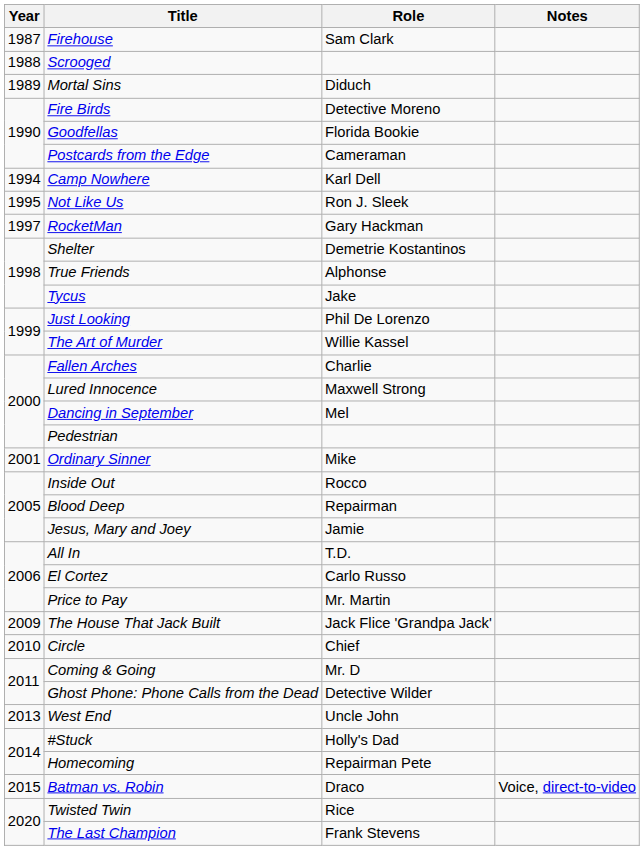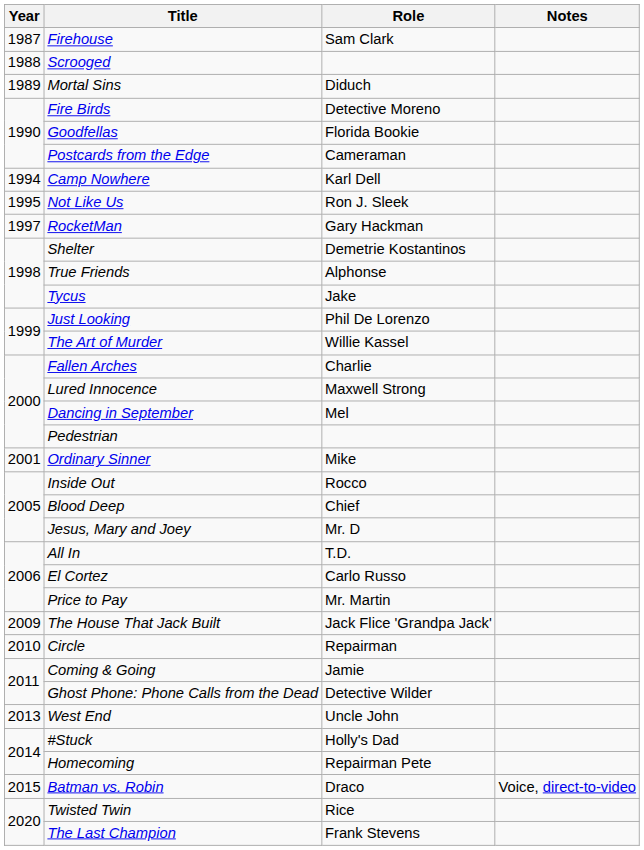 <table class="wikitable sortable plainrowheaders" style="white-space:nowrap">
 <tr>
 <th>Year</th>
 <th>Title</th>
 <th>Role</th>
 <th>Notes</th>
 </tr>
 <tr>
 <td>1987</td>
 <td><em><a href='#'>Firehouse</a></em></td>
 <td>Sam Clark</td>
 <td></td>
 </tr>
 <tr>
 <td>1988</td>
 <td><em><a href='#'>Scrooged</a></em></td>
 <td></td>
 <td></td>
 </tr>
 <tr>
 <td>1989</td>
 <td><em>Mortal Sins</em></td>
 <td>Diduch</td>
 <td></td>
 </tr>
 <tr>
 <td rowspan="3">1990</td>
 <td><em><a href='#'>Fire Birds</a></em></td>
 <td>Detective Moreno</td>
 <td></td>
 </tr>
 <tr>
 <td><em><a href='#'>Goodfellas</a></em></td>
 <td>Florida Bookie</td>
 <td></td>
 </tr>
 <tr>
 <td><em><a href='#'>Postcards from the Edge</a></em></td>
 <td>Cameraman</td>
 <td></td>
 </tr>
 <tr>
 <td>1994</td>
 <td><em><a href='#'>Camp Nowhere</a></em></td>
 <td>Karl Dell</td>
 <td></td>
 </tr>
 <tr>
 <td>1995</td>
 <td><em><a href='#'>Not Like Us</a></em></td>
 <td>Ron J. Sleek</td>
 <td></td>
 </tr>
 <tr>
 <td>1997</td>
 <td><em><a href='#'>RocketMan</a></em></td>
 <td>Gary Hackman</td>
 <td></td>
 </tr>
 <tr>
 <td rowspan="3">1998</td>
 <td><em>Shelter</em></td>
 <td>Demetrie Kostantinos</td>
 <td></td>
 </tr>
 <tr>
 <td><em>True Friends</em></td>
 <td>Alphonse</td>
 <td></td>
 </tr>
 <tr>
 <td><em><a href='#'>Tycus</a></em></td>
 <td>Jake</td>
 <td></td>
 </tr>
 <tr>
 <td rowspan="2">1999</td>
 <td><em><a href='#'>Just Looking</a></em></td>
 <td>Phil De Lorenzo</td>
 <td></td>
 </tr>
 <tr>
 <td><em><a href='#'>The Art of Murder</a></em></td>
 <td>Willie Kassel</td>
 <td></td>
 </tr>
 <tr>
 <td rowspan="4">2000</td>
 <td><em><a href='#'>Fallen Arches</a></em></td>
 <td>Charlie</td>
 <td></td>
 </tr>
 <tr>
 <td><em>Lured Innocence</em></td>
 <td>Maxwell Strong</td>
 <td></td>
 </tr>
 <tr>
 <td><em><a href='#'>Dancing in September</a></em></td>
 <td>Mel</td>
 <td></td>
 </tr>
 <tr>
 <td><em>Pedestrian</em></td>
 <td></td>
 <td></td>
 </tr>
 <tr>
 <td>2001</td>
 <td><em><a href='#'>Ordinary Sinner</a></em></td>
 <td>Mike</td>
 <td></td>
 </tr>
 <tr>
 <td rowspan="3">2005</td>
 <td><em>Inside Out</em></td>
 <td>Rocco</td>
 <td></td>
 </tr>
 <tr>
 <td><em>Blood Deep</em></td>
-<td>Repairman</td>
+<td>Chief</td>
 <td></td>
 </tr>
 <tr>
 <td><em>Jesus, Mary and Joey</em></td>
-<td>Jamie</td>
+<td>Mr. D</td>
 <td></td>
 </tr>
 <tr>
 <td rowspan="3">2006</td>
 <td><em>All In</em></td>
 <td>T.D.</td>
 <td></td>
 </tr>
 <tr>
 <td><em>El Cortez</em></td>
 <td>Carlo Russo</td>
 <td></td>
 </tr>
 <tr>
 <td><em>Price to Pay</em></td>
 <td>Mr. Martin</td>
 <td></td>
 </tr>
 <tr>
 <td>2009</td>
 <td><em>The House That Jack Built</em></td>
 <td>Jack Flice 'Grandpa Jack'</td>
 <td></td>
 </tr>
 <tr>
 <td>2010</td>
 <td><em>Circle</em></td>
-<td>Chief</td>
+<td>Repairman</td>
 <td></td>
 </tr>
 <tr>
 <td rowspan="2">2011</td>
 <td><em>Coming & Going</em></td>
-<td>Mr. D</td>
+<td>Jamie</td>
 <td></td>
 </tr>
 <tr>
 <td><em>Ghost Phone: Phone Calls from the Dead</em></td>
 <td>Detective Wilder</td>
 <td></td>
 </tr>
 <tr>
 <td>2013</td>
 <td><em>West End</em></td>
 <td>Uncle John</td>
 <td></td>
 </tr>
 <tr>
 <td rowspan="2">2014</td>
 <td><em>#Stuck</em></td>
 <td>Holly's Dad</td>
 <td></td>
 </tr>
 <tr>
 <td><em>Homecoming</em></td>
 <td>Repairman Pete</td>
 <td></td>
 </tr>
 <tr>
 <td>2015</td>
 <td><em><a href='#'>Batman vs. Robin</a></em></td>
 <td>Draco</td>
 <td>Voice, <a href='#'>direct-to-video</a></td>
 </tr>
 <tr>
 <td rowspan="2">2020</td>
 <td><em>Twisted Twin</em></td>
 <td>Rice</td>
 <td></td>
 </tr>
 <tr>
 <td><em><a href='#'>The Last Champion</a></em></td>
 <td>Frank Stevens</td>
 <td></td>
 </tr>
 </table>
